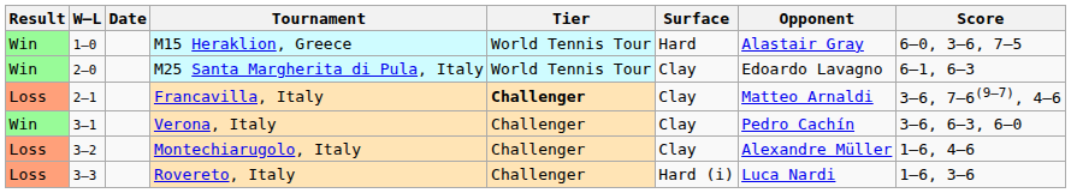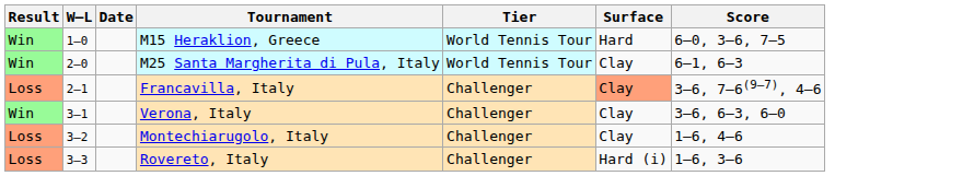 <table class="sortable wikitable">
 <tr>
 <th>Result</th>
 <th class="unsortable">W–L</th>
 <th>Date</th>
 <th>Tournament</th>
 <th>Tier</th>
 <th>Surface</th>
-<th>Opponent</th>
 <th class="unsortable">Score</th>
 </tr>
 <tr>
 <td bgcolor=98fb98>Win</td>
 <td><small>1–0</small></td>
 <td></td>
 <td style="background:#cffcff;">M15 <a href='#'>Heraklion</a>, Greece</td>
 <td style="background:#cffcff;">World Tennis Tour</td>
 <td>Hard</td>
-<td> <a href='#'>Alastair Gray</a></td>
 <td>6–0, 3–6, 7–5</td>
 </tr>
 <tr>
 <td bgcolor=98fb98>Win</td>
 <td><small>2–0</small></td>
 <td></td>
 <td style="background:#cffcff;">M25 <a href='#'>Santa Margherita di Pula</a>, Italy</td>
 <td style="background:#cffcff;">World Tennis Tour</td>
 <td>Clay</td>
-<td> Edoardo Lavagno</td>
 <td>6–1, 6–3</td>
 </tr>
 <tr>
 <td bgcolor=ffa07a>Loss</td>
 <td><small>2–1</small></td>
 <td><a href='#'></a></td>
 <td style="background:moccasin;"><a href='#'>Francavilla</a>, Italy</td>
-<td style="background:moccasin;"><strong>Challenger</strong></td>
-<td>Clay</td>
-<td> <a href='#'>Matteo Arnaldi</a></td>
+<td style="background:moccasin;">Challenger</td>
+<td style="background: lightsalmon;">Clay</td>
 <td>3–6, 7–6<sup>(9–7)</sup>, 4–6</td>
 </tr>
 <tr>
 <td bgcolor=98fb98>Win</td>
 <td><small>3–1</small></td>
 <td><a href='#'></a></td>
 <td style="background:moccasin;"><a href='#'>Verona</a>, Italy</td>
 <td style="background:moccasin;">Challenger</td>
 <td>Clay</td>
-<td> <a href='#'>Pedro Cachín</a></td>
 <td>3–6, 6–3, 6–0</td>
 </tr>
 <tr>
 <td bgcolor=ffa07a>Loss</td>
 <td><small>3–2</small></td>
 <td><a href='#'></a></td>
 <td style="background:moccasin;"><a href='#'>Montechiarugolo</a>, Italy</td>
 <td style="background:moccasin;">Challenger</td>
 <td>Clay</td>
-<td> <a href='#'>Alexandre Müller</a></td>
 <td>1–6, 4–6</td>
 </tr>
 <tr>
 <td bgcolor=ffa07a>Loss</td>
 <td><small>3–3</small></td>
 <td><a href='#'></a></td>
 <td style="background:moccasin;"><a href='#'>Rovereto</a>, Italy</td>
 <td style="background:moccasin;">Challenger</td>
 <td>Hard (i)</td>
-<td> <a href='#'>Luca Nardi</a></td>
 <td>1–6, 3–6</td>
 </tr>
 </table>
